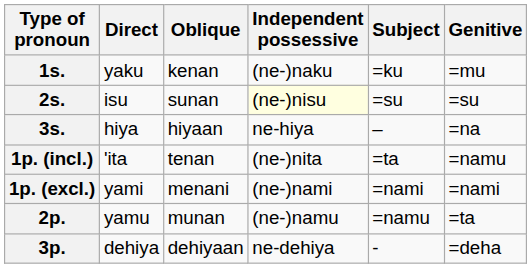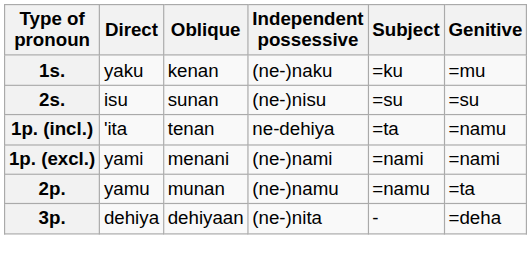 <table class="wikitable">
 <tr>
 <th>Type of<br>pronoun</th>
 <th c=01>Direct</th>
 <th c=02>Oblique</th>
 <th c=03>Independent<br> possessive</th>
 <th c=04>Subject</th>
 <th c=05>Genitive</th>
 </tr>
 <tr>
 <th>1s.</th>
 <td c=01>yaku</td>
 <td c=02>kenan</td>
 <td c=03>(ne-)naku</td>
 <td c=04>=ku</td>
 <td c=05>=mu</td>
 </tr>
 <tr>
 <th>2s.</th>
 <td c=01>isu</td>
 <td c=02>sunan</td>
-<td c=03 style="background: lightyellow;">(ne-)nisu</td>
+<td c=03>(ne-)nisu</td>
 <td c=04>=su</td>
 <td c=05>=su</td>
-</tr>
-<tr>
-<th>3s.</th>
-<td c=01>hiya</td>
-<td c=02>hiyaan</td>
-<td c=03>ne-hiya</td>
-<td c=04>–</td>
-<td c=05>=na</td>
 </tr>
 <tr>
 <th>1p. (incl.)</th>
 <td c=01>'ita</td>
 <td c=02>tenan</td>
-<td c=03>(ne-)nita</td>
+<td c=03>ne-dehiya</td>
 <td c=04>=ta</td>
 <td c=05>=namu</td>
 </tr>
 <tr>
 <th>1p. (excl.)</th>
 <td c=01>yami</td>
 <td c=02>menani</td>
 <td c=03>(ne-)nami</td>
 <td c=04>=nami</td>
 <td c=05>=nami</td>
 </tr>
 <tr>
 <th>2p.</th>
 <td c=01>yamu</td>
 <td c=02>munan</td>
 <td c=03>(ne-)namu</td>
 <td c=04>=namu</td>
 <td c=05>=ta</td>
 </tr>
 <tr>
 <th>3p.</th>
 <td c=01>dehiya</td>
 <td c=02>dehiyaan</td>
-<td c=03>ne-dehiya</td>
+<td c=03>(ne-)nita</td>
 <td c=04>-</td>
 <td c=05>=deha</td>
 </tr>
 </table>
